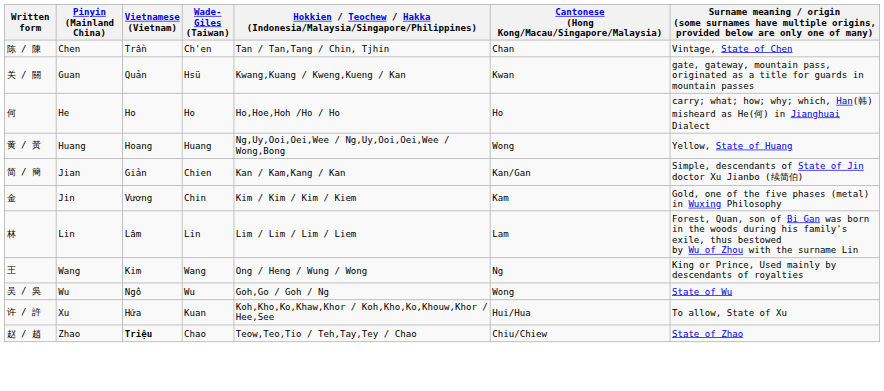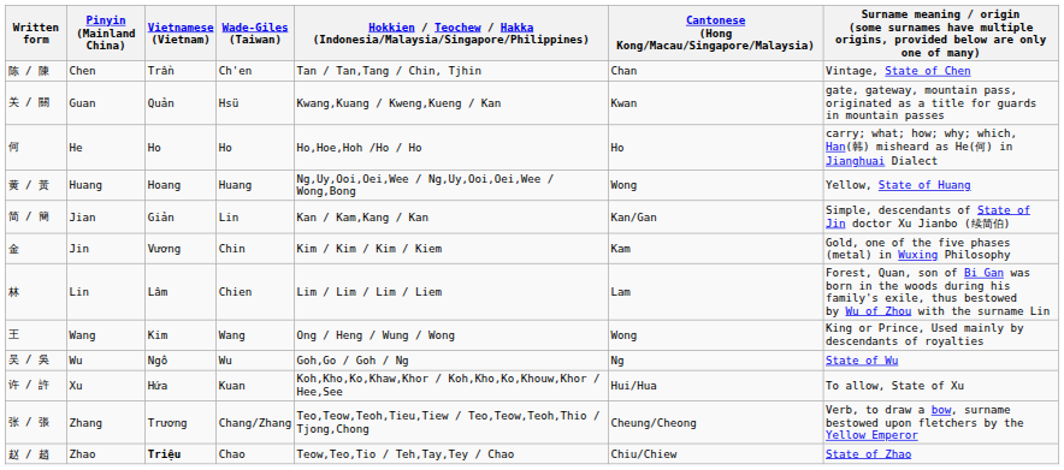 <table class="wikitable">
 <tr>
 <th>Written form</th>
 <th><a href='#'>Pinyin</a><br>(Mainland China)</th>
 <th><a href='#'>Vietnamese</a><br>(Vietnam)</th>
 <th><a href='#'>Wade-Giles</a><br>(Taiwan)</th>
 <th><a href='#'>Hokkien</a>  / <a href='#'>Teochew</a> / <a href='#'>Hakka</a><br>(Indonesia/Malaysia/Singapore/Philippines)</th>
 <th><a href='#'>Cantonese</a> <br>(Hong Kong/Macau/Singapore/Malaysia)</th>
 <th>Surname meaning / origin <br>(some surnames have multiple origins, provided below are only one of many)</th>
 </tr>
 <tr>
 <td>陈 / 陳</td>
 <td>Chen</td>
 <td>Trần</td>
 <td>Ch'en</td>
 <td>Tan / Tan,Tang / Chin, Tjhin</td>
 <td>Chan</td>
 <td>Vintage, <a href='#'>State of Chen</a></td>
 </tr>
 <tr>
 <td>关 / 關</td>
 <td>Guan</td>
 <td>Quản</td>
 <td>Hsü</td>
 <td>Kwang,Kuang / Kweng,Kueng / Kan</td>
 <td>Kwan</td>
 <td>gate, gateway, mountain pass, originated as a title for guards in mountain passes</td>
 </tr>
 <tr>
 <td>何</td>
 <td>He</td>
 <td>Ho</td>
 <td>Ho</td>
 <td>Ho,Hoe,Hoh /Ho / Ho</td>
 <td>Ho</td>
 <td>carry; what; how; why; which, <a href='#'>Han</a>(韩) misheard as He(何) in <a href='#'>Jianghuai</a> Dialect</td>
 </tr>
 <tr>
 <td>黄 / 黃</td>
 <td>Huang</td>
 <td>Hoang</td>
 <td>Huang</td>
 <td>Ng,Uy,Ooi,Oei,Wee / Ng,Uy,Ooi,Oei,Wee / Wong,Bong</td>
 <td>Wong</td>
 <td>Yellow, <a href='#'>State of Huang</a></td>
 </tr>
 <tr>
 <td>简 / 簡</td>
 <td>Jian</td>
 <td>Giản</td>
-<td>Chien</td>
+<td>Lin</td>
 <td>Kan / Kam,Kang / Kan</td>
 <td>Kan/Gan</td>
 <td>Simple, descendants of <a href='#'>State of Jin</a> doctor Xu Jianbo (续简伯)</td>
 </tr>
 <tr>
 <td>金</td>
 <td>Jin</td>
 <td>Vương</td>
 <td>Chin</td>
 <td>Kim / Kim / Kim / Kiem</td>
 <td>Kam</td>
 <td>Gold, one of the five phases (metal) in <a href='#'>Wuxing</a> Philosophy</td>
 </tr>
 <tr>
 <td>林</td>
 <td>Lin</td>
 <td>Lâm</td>
-<td>Lin</td>
+<td>Chien</td>
 <td>Lim / Lim / Lim / Liem</td>
 <td>Lam</td>
 <td>Forest, Quan, son of <a href='#'>Bi Gan</a> was born in the woods during his family's exile, thus bestowed<br>by <a href='#'>Wu of Zhou</a> with the surname Lin</td>
 </tr>
 <tr>
 <td>王</td>
 <td>Wang</td>
 <td>Kim</td>
 <td>Wang</td>
 <td>Ong / Heng / Wung / Wong</td>
-<td>Ng</td>
+<td>Wong</td>
 <td>King or Prince, Used mainly by descendants of royalties</td>
 </tr>
 <tr>
 <td>吴 / 吳</td>
 <td>Wu</td>
 <td>Ngô</td>
 <td>Wu</td>
 <td>Goh,Go / Goh / Ng</td>
-<td>Wong</td>
+<td>Ng</td>
 <td><a href='#'>State of Wu</a></td>
 </tr>
 <tr>
 <td>许 / 許</td>
 <td>Xu</td>
 <td>Hứa</td>
 <td>Kuan</td>
 <td>Koh,Kho,Ko,Khaw,Khor / Koh,Kho,Ko,Khouw,Khor / Hee,See</td>
 <td>Hui/Hua</td>
 <td>To allow, State of Xu</td>
 </tr>
 <tr>
+<td>张 / 張</td>
+<td>Zhang</td>
+<td>Trương</td>
+<td>Chang/Zhang</td>
+<td>Teo,Teow,Teoh,Tieu,Tiew / Teo,Teow,Teoh,Thio / Tjong,Chong</td>
+<td>Cheung/Cheong</td>
+<td>Verb, to draw a <a href='#'>bow</a>, surname bestowed upon fletchers by the <a href='#'>Yellow Emperor</a></td>
+</tr>
+<tr>
 <td>赵 / 趙</td>
 <td>Zhao</td>
 <td><strong>Triệu</strong></td>
 <td>Chao</td>
 <td>Teow,Teo,Tio / Teh,Tay,Tey / Chao</td>
 <td>Chiu/Chiew</td>
 <td><a href='#'>State of Zhao</a></td>
 </tr>
 </table>
